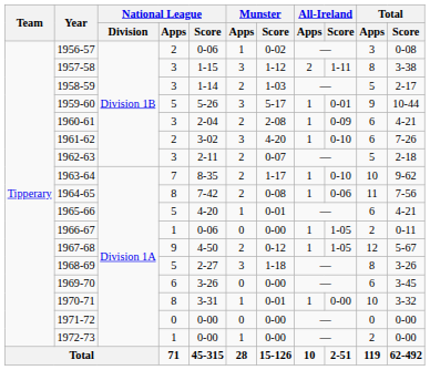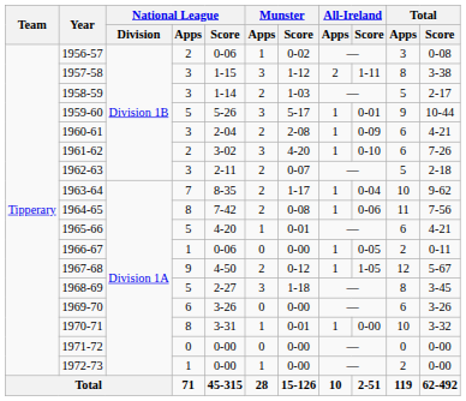 <table class="wikitable" style="text-align:center">
 <tr>
 <th rowspan="2">Team</th>
 <th rowspan="2">Year</th>
 <th colspan="3"><a href='#'>National League</a></th>
 <th colspan="2"><a href='#'>Munster</a></th>
 <th colspan="2"><a href='#'>All-Ireland</a></th>
 <th colspan="2">Total</th>
 </tr>
 <tr>
 <th>Division</th>
 <th>Apps</th>
 <th>Score</th>
 <th>Apps</th>
 <th>Score</th>
 <th>Apps</th>
 <th>Score</th>
 <th>Apps</th>
 <th>Score</th>
 </tr>
 <tr>
 <td rowspan="17"><a href='#'>Tipperary</a></td>
 <td>1956-57</td>
 <td rowspan="7"><a href='#'>Division 1B</a></td>
 <td>2</td>
 <td>0-06</td>
 <td>1</td>
 <td>0-02</td>
 <td colspan=2>—</td>
 <td>3</td>
 <td>0-08</td>
 </tr>
 <tr>
 <td>1957-58</td>
 <td>3</td>
 <td>1-15</td>
 <td>3</td>
 <td>1-12</td>
 <td>2</td>
 <td>1-11</td>
 <td>8</td>
 <td>3-38</td>
 </tr>
 <tr>
 <td>1958-59</td>
 <td>3</td>
 <td>1-14</td>
 <td>2</td>
 <td>1-03</td>
 <td colspan=2>—</td>
 <td>5</td>
 <td>2-17</td>
 </tr>
 <tr>
 <td>1959-60</td>
 <td>5</td>
 <td>5-26</td>
 <td>3</td>
 <td>5-17</td>
 <td>1</td>
 <td>0-01</td>
 <td>9</td>
 <td>10-44</td>
 </tr>
 <tr>
 <td>1960-61</td>
 <td>3</td>
 <td>2-04</td>
 <td>2</td>
 <td>2-08</td>
 <td>1</td>
 <td>0-09</td>
 <td>6</td>
 <td>4-21</td>
 </tr>
 <tr>
 <td>1961-62</td>
 <td>2</td>
 <td>3-02</td>
 <td>3</td>
 <td>4-20</td>
 <td>1</td>
 <td>0-10</td>
 <td>6</td>
 <td>7-26</td>
 </tr>
 <tr>
 <td>1962-63</td>
 <td>3</td>
 <td>2-11</td>
 <td>2</td>
 <td>0-07</td>
 <td colspan=2>—</td>
 <td>5</td>
 <td>2-18</td>
 </tr>
 <tr>
 <td>1963-64</td>
 <td rowspan="10"><a href='#'>Division 1A</a></td>
 <td>7</td>
 <td>8-35</td>
 <td>2</td>
 <td>1-17</td>
 <td>1</td>
-<td>0-10</td>
+<td>0-04</td>
 <td>10</td>
 <td>9-62</td>
 </tr>
 <tr>
 <td>1964-65</td>
 <td>8</td>
 <td>7-42</td>
 <td>2</td>
 <td>0-08</td>
 <td>1</td>
 <td>0-06</td>
 <td>11</td>
 <td>7-56</td>
 </tr>
 <tr>
 <td>1965-66</td>
 <td>5</td>
 <td>4-20</td>
 <td>1</td>
 <td>0-01</td>
 <td colspan=2>—</td>
 <td>6</td>
 <td>4-21</td>
 </tr>
 <tr>
 <td>1966-67</td>
 <td>1</td>
 <td>0-06</td>
 <td>0</td>
 <td>0-00</td>
 <td>1</td>
-<td>1-05</td>
+<td>0-05</td>
 <td>2</td>
 <td>0-11</td>
 </tr>
 <tr>
 <td>1967-68</td>
 <td>9</td>
 <td>4-50</td>
 <td>2</td>
 <td>0-12</td>
 <td>1</td>
 <td>1-05</td>
 <td>12</td>
 <td>5-67</td>
 </tr>
 <tr>
 <td>1968-69</td>
 <td>5</td>
 <td>2-27</td>
 <td>3</td>
 <td>1-18</td>
 <td colspan=2>—</td>
 <td>8</td>
-<td>3-26</td>
+<td>3-45</td>
 </tr>
 <tr>
 <td>1969-70</td>
 <td>6</td>
 <td>3-26</td>
 <td>0</td>
 <td>0-00</td>
 <td colspan=2>—</td>
 <td>6</td>
-<td>3-45</td>
+<td>3-26</td>
 </tr>
 <tr>
 <td>1970-71</td>
 <td>8</td>
 <td>3-31</td>
 <td>1</td>
 <td>0-01</td>
 <td>1</td>
 <td>0-00</td>
 <td>10</td>
 <td>3-32</td>
 </tr>
 <tr>
 <td>1971-72</td>
 <td>0</td>
 <td>0-00</td>
 <td>0</td>
 <td>0-00</td>
 <td colspan=2>—</td>
 <td>0</td>
 <td>0-00</td>
 </tr>
 <tr>
 <td>1972-73</td>
 <td>1</td>
 <td>0-00</td>
 <td>1</td>
 <td>0-00</td>
 <td colspan=2>—</td>
 <td>2</td>
 <td>0-00</td>
 </tr>
 <tr>
 <th colspan="3">Total</th>
 <td><strong>71</strong></td>
 <td><strong>45-315</strong></td>
 <td><strong>28</strong></td>
 <td><strong>15-126</strong></td>
 <td><strong>10</strong></td>
 <td><strong>2-51</strong></td>
 <td><strong>119</strong></td>
 <td><strong>62-492</strong></td>
 </tr>
 </table>
